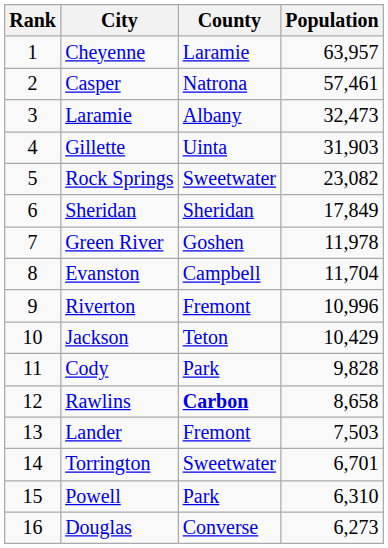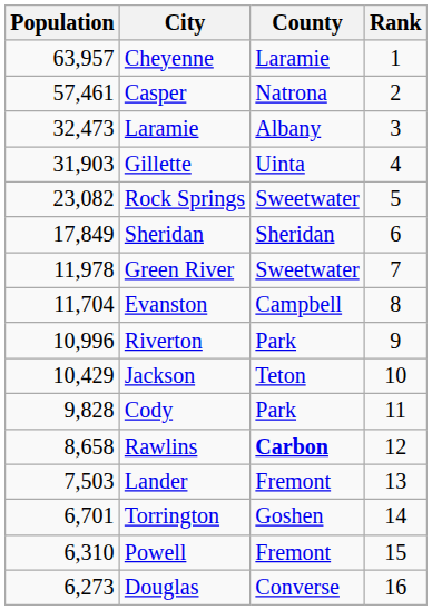 <table class=wikitable>
 <tr>
-<th>Rank</th>
+<th>Population</th>
 <th>City</th>
 <th>County</th>
-<th>Population</th>
+<th>Rank</th>
 </tr>
 <tr>
-<td style="text-align: center;">1</td>
+<td style="text-align: right;">63,957</td>
 <td><a href='#'>Cheyenne</a></td>
 <td><a href='#'>Laramie</a></td>
-<td style="text-align: right;">63,957</td>
+<td style="text-align: center;">1</td>
 </tr>
 <tr>
-<td style="text-align: center;">2</td>
+<td style="text-align: right;">57,461</td>
 <td><a href='#'>Casper</a></td>
 <td><a href='#'>Natrona</a></td>
-<td style="text-align: right;">57,461</td>
+<td style="text-align: center;">2</td>
 </tr>
 <tr>
-<td style="text-align: center;">3</td>
+<td style="text-align: right;">32,473</td>
 <td><a href='#'>Laramie</a></td>
 <td><a href='#'>Albany</a></td>
-<td style="text-align: right;">32,473</td>
+<td style="text-align: center;">3</td>
 </tr>
 <tr>
-<td style="text-align: center;">4</td>
+<td style="text-align: right;">31,903</td>
 <td><a href='#'>Gillette</a></td>
 <td><a href='#'>Uinta</a></td>
-<td style="text-align: right;">31,903</td>
+<td style="text-align: center;">4</td>
 </tr>
 <tr>
-<td style="text-align: center;">5</td>
+<td style="text-align: right;">23,082</td>
 <td><a href='#'>Rock Springs</a></td>
 <td><a href='#'>Sweetwater</a></td>
-<td style="text-align: right;">23,082</td>
+<td style="text-align: center;">5</td>
 </tr>
 <tr>
-<td style="text-align: center;">6</td>
+<td style="text-align: right;">17,849</td>
 <td><a href='#'>Sheridan</a></td>
 <td><a href='#'>Sheridan</a></td>
-<td style="text-align: right;">17,849</td>
+<td style="text-align: center;">6</td>
 </tr>
 <tr>
+<td style="text-align: right;">11,978</td>
+<td><a href='#'>Green River</a></td>
+<td><a href='#'>Sweetwater</a></td>
 <td style="text-align: center;">7</td>
-<td><a href='#'>Green River</a></td>
-<td><a href='#'>Goshen</a></td>
-<td style="text-align: right;">11,978</td>
 </tr>
 <tr>
-<td style="text-align: center;">8</td>
+<td style="text-align: right;">11,704</td>
 <td><a href='#'>Evanston</a></td>
 <td><a href='#'>Campbell</a></td>
-<td style="text-align: right;">11,704</td>
+<td style="text-align: center;">8</td>
 </tr>
 <tr>
+<td style="text-align: right;">10,996</td>
+<td><a href='#'>Riverton</a></td>
+<td><a href='#'>Park</a></td>
 <td style="text-align: center;">9</td>
-<td><a href='#'>Riverton</a></td>
-<td><a href='#'>Fremont</a></td>
-<td style="text-align: right;">10,996</td>
 </tr>
 <tr>
-<td style="text-align: center;">10</td>
+<td style="text-align: right;">10,429</td>
 <td><a href='#'>Jackson</a></td>
 <td><a href='#'>Teton</a></td>
-<td style="text-align: right;">10,429</td>
+<td style="text-align: center;">10</td>
 </tr>
 <tr>
-<td style="text-align: center;">11</td>
+<td style="text-align: right;">9,828</td>
 <td><a href='#'>Cody</a></td>
 <td><a href='#'>Park</a></td>
-<td style="text-align: right;">9,828</td>
+<td style="text-align: center;">11</td>
 </tr>
 <tr>
-<td style="text-align: center;">12</td>
+<td style="text-align: right;">8,658</td>
 <td><a href='#'>Rawlins</a></td>
 <td><strong><a href='#'>Carbon</a></strong></td>
-<td style="text-align: right;">8,658</td>
+<td style="text-align: center;">12</td>
 </tr>
 <tr>
-<td style="text-align: center;">13</td>
+<td style="text-align: right;">7,503</td>
 <td><a href='#'>Lander</a></td>
 <td><a href='#'>Fremont</a></td>
-<td style="text-align: right;">7,503</td>
+<td style="text-align: center;">13</td>
 </tr>
 <tr>
+<td style="text-align: right;">6,701</td>
+<td><a href='#'>Torrington</a></td>
+<td><a href='#'>Goshen</a></td>
 <td style="text-align:center;">14</td>
-<td><a href='#'>Torrington</a></td>
-<td><a href='#'>Sweetwater</a></td>
-<td style="text-align: right;">6,701</td>
 </tr>
 <tr>
+<td style="text-align: right;">6,310</td>
+<td><a href='#'>Powell</a></td>
+<td><a href='#'>Fremont</a></td>
 <td style="text-align: center;">15</td>
-<td><a href='#'>Powell</a></td>
-<td><a href='#'>Park</a></td>
-<td style="text-align: right;">6,310</td>
 </tr>
 <tr>
-<td style="text-align: center;">16</td>
+<td style="text-align: right;">6,273</td>
 <td><a href='#'>Douglas</a></td>
 <td><a href='#'>Converse</a></td>
-<td style="text-align: right;">6,273</td>
+<td style="text-align: center;">16</td>
 </tr>
 </table>
